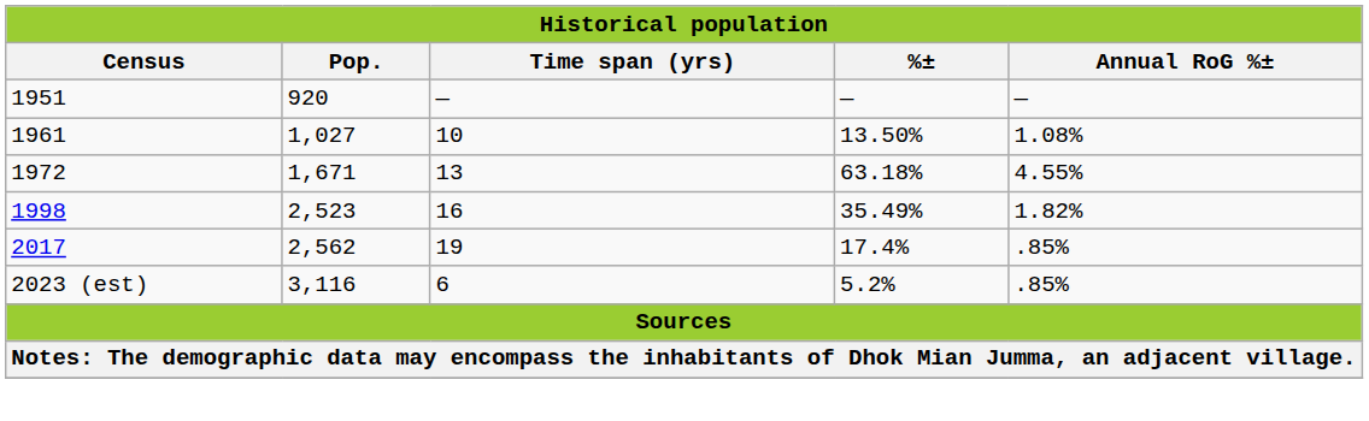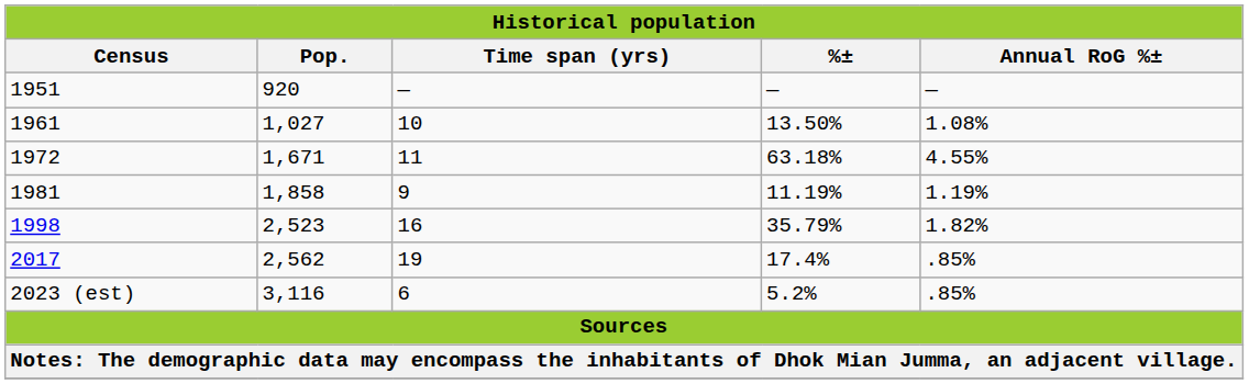 <table class="sortable wikitable">
 <tr>
 <th colspan="5" style="text-align:center; background:YellowGreen;"><strong>Historical population</strong></th>
 </tr>
 <tr>
 <th>Census</th>
 <th>Pop.</th>
 <th>Time span (yrs)</th>
 <th>%±</th>
 <th>Annual RoG %±</th>
 </tr>
 <tr>
 <td>1951</td>
 <td>920</td>
 <td>—</td>
 <td>—</td>
 <td>—</td>
 </tr>
 <tr>
 <td>1961</td>
 <td>1,027</td>
 <td>10</td>
 <td>13.50%</td>
 <td>1.08%</td>
 </tr>
 <tr>
 <td>1972</td>
 <td>1,671</td>
-<td>13</td>
+<td>11</td>
 <td>63.18%</td>
 <td>4.55%</td>
+</tr>
+<tr>
+<td>1981</td>
+<td>1,858</td>
+<td>9</td>
+<td>11.19%</td>
+<td>1.19%</td>
 </tr>
 <tr>
 <td><a href='#'>1998</a></td>
 <td>2,523</td>
 <td>16</td>
-<td>35.49%</td>
+<td>35.79%</td>
 <td>1.82%</td>
 </tr>
 <tr>
 <td><a href='#'>2017</a></td>
 <td>2,562</td>
 <td>19</td>
 <td>17.4%</td>
 <td>.85%</td>
 </tr>
 <tr>
 <td>2023 (est)</td>
 <td>3,116</td>
 <td>6</td>
 <td>5.2%</td>
 <td>.85%</td>
 </tr>
 <tr>
 <th colspan="5" style="text-align:center; background:YellowGreen;"><strong>Sources</strong></th>
 </tr>
 <tr>
 <th colspan="5" style="text-align:center;">Notes: The demographic data may encompass the inhabitants of Dhok Mian Jumma, an adjacent village.</th>
 </tr>
 <tr>
 </tr>
 </table>
